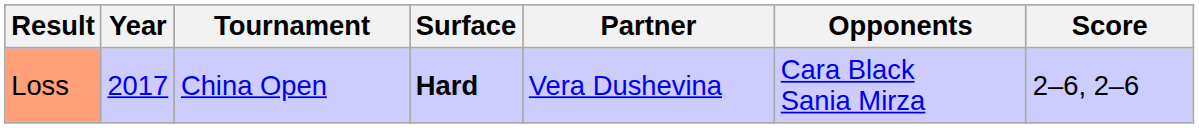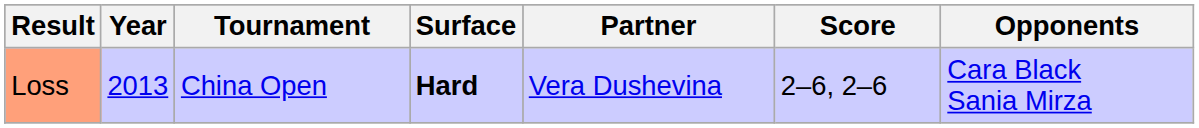 <table class="sortable wikitable">
 <tr>
 <th>Result</th>
 <th>Year</th>
 <th style="width:130px">Tournament</th>
 <th>Surface</th>
 <th style="width:140px">Partner</th>
+<th style="width:90px" class="unsortable">Score</th>
 <th style="width:140px">Opponents</th>
-<th style="width:90px" class="unsortable">Score</th>
 </tr>
 <tr bgcolor=CCCCFF>
 <td style="background:#ffa07a;">Loss</td>
-<td><a href='#'>2017</a></td>
+<td><a href='#'>2013</a></td>
 <td><a href='#'>China Open</a></td>
 <td><strong>Hard</strong></td>
 <td> <a href='#'>Vera Dushevina</a></td>
+<td>2–6, 2–6</td>
 <td> <a href='#'>Cara Black</a><br> <a href='#'>Sania Mirza</a></td>
-<td>2–6, 2–6</td>
 </tr>
 </table>
